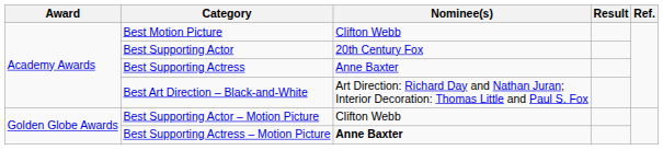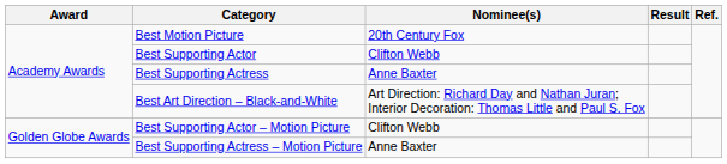 <table class="wikitable plainrowheaders">
 <tr>
 <th>Award</th>
 <th>Category</th>
 <th>Nominee(s)</th>
 <th>Result</th>
 <th>Ref.</th>
 </tr>
 <tr>
 <td rowspan="4"><a href='#'>Academy Awards</a></td>
 <td><a href='#'>Best Motion Picture</a></td>
-<td><a href='#'>Clifton Webb</a></td>
+<td><a href='#'>20th Century Fox</a></td>
 <td></td>
 <td align="center" rowspan="4"></td>
 </tr>
 <tr>
 <td><a href='#'>Best Supporting Actor</a></td>
-<td><a href='#'>20th Century Fox</a></td>
+<td><a href='#'>Clifton Webb</a></td>
 <td></td>
 </tr>
 <tr>
 <td><a href='#'>Best Supporting Actress</a></td>
 <td><a href='#'>Anne Baxter</a></td>
 <td></td>
 </tr>
 <tr>
 <td><a href='#'>Best Art Direction – Black-and-White</a></td>
 <td>Art Direction: <a href='#'>Richard Day</a> and <a href='#'>Nathan Juran</a>; <br> Interior Decoration: <a href='#'>Thomas Little</a> and <a href='#'>Paul S. Fox</a></td>
 <td></td>
 </tr>
 <tr>
 <td rowspan="2"><a href='#'>Golden Globe Awards</a></td>
 <td><a href='#'>Best Supporting Actor – Motion Picture</a></td>
 <td>Clifton Webb</td>
 <td></td>
 <td align="center" rowspan="2"></td>
 </tr>
 <tr>
 <td><a href='#'>Best Supporting Actress – Motion Picture</a></td>
-<td><strong>Anne Baxter</strong></td>
+<td>Anne Baxter</td>
 <td></td>
 </tr>
 </table>
